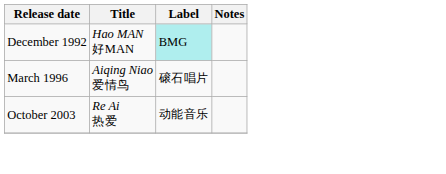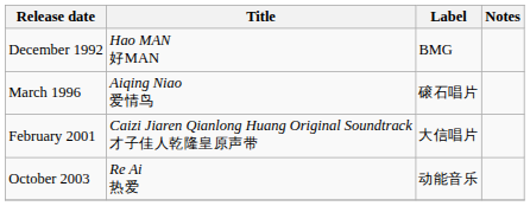 <table class="wikitable sortable">
 <tr>
 <th>Release date</th>
 <th>Title</th>
 <th>Label</th>
 <th class="unsortable">Notes</th>
 </tr>
 <tr>
 <td>December 1992</td>
 <td><em>Hao MAN</em><br>好MAN</td>
-<td style="background: paleturquoise;">BMG</td>
+<td>BMG</td>
 <td></td>
 </tr>
 <tr>
 <td>March 1996</td>
 <td><em>Aiqing Niao</em><br>爱情鸟</td>
 <td>磙石唱片</td>
+<td></td>
+</tr>
+<tr>
+<td>February 2001</td>
+<td><em>Caizi Jiaren Qianlong Huang Original Soundtrack</em><br>才子佳人乾隆皇原声带</td>
+<td>大信唱片</td>
 <td></td>
 </tr>
 <tr>
 <td>October 2003</td>
 <td><em>Re Ai</em><br>热爱</td>
 <td>动能音乐</td>
 <td></td>
 </tr>
 <tr>
 </tr>
 </table>
